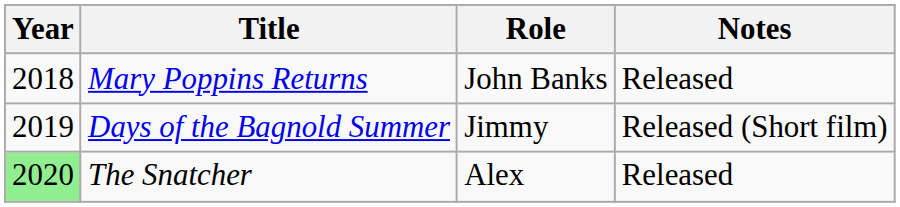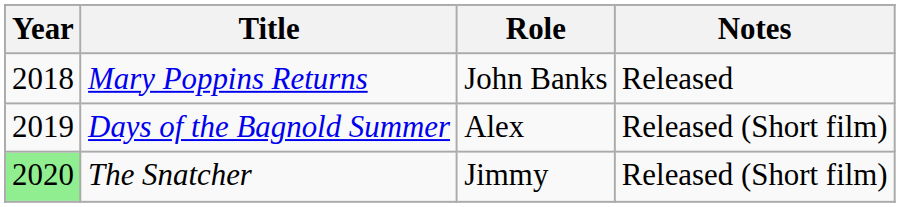 <table class="wikitable sortable">
 <tr>
 <th>Year</th>
 <th>Title</th>
 <th>Role</th>
 <th>Notes</th>
 </tr>
 <tr>
 <td>2018</td>
 <td><em><a href='#'>Mary Poppins Returns</a></em></td>
 <td>John Banks</td>
 <td>Released</td>
 </tr>
 <tr>
 <td>2019</td>
 <td><em><a href='#'>Days of the Bagnold Summer</a></em></td>
-<td>Jimmy</td>
+<td>Alex</td>
 <td>Released (Short film)</td>
 </tr>
 <tr>
 <td style="background: lightgreen;">2020</td>
 <td><em>The Snatcher</em></td>
-<td>Alex</td>
-<td>Released</td>
+<td>Jimmy</td>
+<td>Released (Short film)</td>
 </tr>
 </table>
